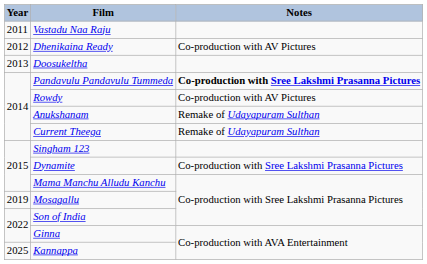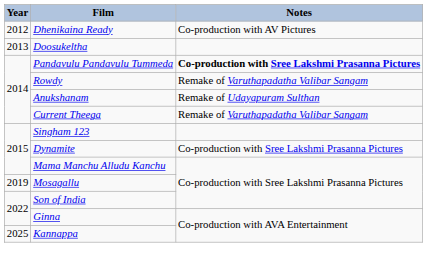 <table class="wikitable">
 <tr style="text-align:center;">
 <th style="text-align:center; background:#b0c4de;">Year</th>
 <th style="text-align:center; background:#b0c4de;">Film</th>
 <th style="text-align:center; background:#b0c4de;">Notes</th>
-</tr>
-<tr>
-<td>2011</td>
-<td><em><a href='#'>Vastadu Naa Raju</a></em></td>
-<td></td>
 </tr>
 <tr>
 <td>2012</td>
 <td><em><a href='#'>Dhenikaina Ready</a></em></td>
 <td>Co-production with AV Pictures</td>
 </tr>
 <tr>
 <td>2013</td>
 <td><em><a href='#'>Doosukeltha</a></em></td>
 <td></td>
 </tr>
 <tr>
 <td rowspan="4">2014</td>
 <td><em><a href='#'>Pandavulu Pandavulu Tummeda</a></em></td>
 <td><strong>Co-production with <a href='#'>Sree Lakshmi Prasanna Pictures</a></strong></td>
 </tr>
 <tr>
 <td><em><a href='#'>Rowdy</a></em></td>
-<td>Co-production with AV Pictures</td>
+<td>Remake of <em><a href='#'>Varuthapadatha Valibar Sangam</a></em></td>
 </tr>
 <tr>
 <td><em><a href='#'>Anukshanam</a></em></td>
 <td>Remake of <em><a href='#'>Udayapuram Sulthan</a></em></td>
 </tr>
 <tr>
 <td><em><a href='#'>Current Theega</a></em></td>
-<td>Remake of <em><a href='#'>Udayapuram Sulthan</a></em></td>
+<td>Remake of <em><a href='#'>Varuthapadatha Valibar Sangam</a></em></td>
 </tr>
 <tr>
 <td rowspan="3">2015</td>
 <td><em><a href='#'>Singham 123</a></em></td>
 <td></td>
 </tr>
 <tr>
 <td><em><a href='#'>Dynamite</a></em></td>
 <td>Co-production with <a href='#'>Sree Lakshmi Prasanna Pictures</a></td>
 </tr>
 <tr>
 <td><em><a href='#'>Mama Manchu Alludu Kanchu</a></em></td>
 <td rowspan="3">Co-production with Sree Lakshmi Prasanna Pictures</td>
 </tr>
 <tr>
 <td>2019</td>
 <td><em><a href='#'>Mosagallu</a></em></td>
 </tr>
 <tr>
 <td rowspan="2">2022</td>
 <td><a href='#'><em>Son of India</em></a></td>
 </tr>
 <tr>
 <td><em><a href='#'>Ginna</a></em></td>
 <td rowspan="2">Co-production with AVA Entertainment</td>
 </tr>
 <tr>
 <td>2025</td>
 <td><em><a href='#'>Kannappa</a></em></td>
 </tr>
 </table>
